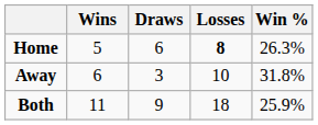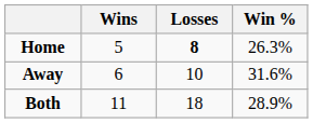 <table class="wikitable floatright" style="font-size: 90%; text-align: center;">
 <tr>
 <th style="width:20%"></th>
 <th style="width:20%">Wins</th>
-<th style="width:20%">Draws</th>
 <th style="width:20%">Losses</th>
 <th style="width:20%">Win %</th>
 </tr>
 <tr>
 <td><strong>Home</strong></td>
 <td>5</td>
-<td>6</td>
 <td><strong>8</strong></td>
 <td>26.3%</td>
 </tr>
 <tr>
 <td><strong>Away</strong></td>
 <td>6</td>
-<td>3</td>
 <td>10</td>
-<td>31.8%</td>
+<td>31.6%</td>
 </tr>
 <tr>
 <td><strong>Both</strong></td>
 <td>11</td>
-<td>9</td>
 <td>18</td>
-<td>25.9%</td>
+<td>28.9%</td>
 </tr>
 </table>
